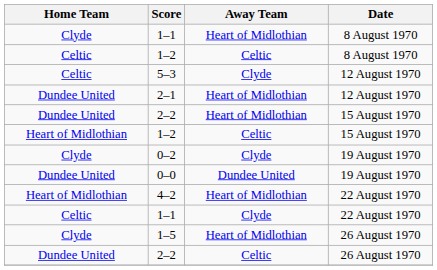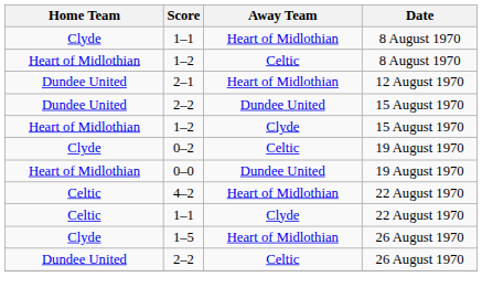 <table class="wikitable" style="text-align:center;">
 <tr>
 <th width=175>Home Team</th>
 <th width=20>Score</th>
 <th width=175>Away Team</th>
 <th width= 125>Date</th>
 </tr>
 <tr>
 <td><a href='#'>Clyde</a></td>
 <td>1–1</td>
 <td><a href='#'>Heart of Midlothian</a></td>
 <td>8 August 1970</td>
 </tr>
 <tr>
-<td><a href='#'>Celtic</a></td>
+<td><a href='#'>Heart of Midlothian</a></td>
 <td>1–2</td>
 <td><a href='#'>Celtic</a></td>
 <td>8 August 1970</td>
-</tr>
-<tr>
-<td><a href='#'>Celtic</a></td>
-<td>5–3</td>
-<td><a href='#'>Clyde</a></td>
-<td>12 August 1970</td>
 </tr>
 <tr>
 <td><a href='#'>Dundee United</a></td>
 <td>2–1</td>
 <td><a href='#'>Heart of Midlothian</a></td>
 <td>12 August 1970</td>
 </tr>
 <tr>
 <td><a href='#'>Dundee United</a></td>
 <td>2–2</td>
-<td><a href='#'>Heart of Midlothian</a></td>
+<td><a href='#'>Dundee United</a></td>
 <td>15 August 1970</td>
 </tr>
 <tr>
 <td><a href='#'>Heart of Midlothian</a></td>
 <td>1–2</td>
-<td><a href='#'>Celtic</a></td>
+<td><a href='#'>Clyde</a></td>
 <td>15 August 1970</td>
 </tr>
 <tr>
 <td><a href='#'>Clyde</a></td>
 <td>0–2</td>
-<td><a href='#'>Clyde</a></td>
+<td><a href='#'>Celtic</a></td>
 <td>19 August 1970</td>
 </tr>
 <tr>
-<td><a href='#'>Dundee United</a></td>
+<td><a href='#'>Heart of Midlothian</a></td>
 <td>0–0</td>
 <td><a href='#'>Dundee United</a></td>
 <td>19 August 1970</td>
 </tr>
 <tr>
-<td><a href='#'>Heart of Midlothian</a></td>
+<td><a href='#'>Celtic</a></td>
 <td>4–2</td>
 <td><a href='#'>Heart of Midlothian</a></td>
 <td>22 August 1970</td>
 </tr>
 <tr>
 <td><a href='#'>Celtic</a></td>
 <td>1–1</td>
 <td><a href='#'>Clyde</a></td>
 <td>22 August 1970</td>
 </tr>
 <tr>
 <td><a href='#'>Clyde</a></td>
 <td>1–5</td>
 <td><a href='#'>Heart of Midlothian</a></td>
 <td>26 August 1970</td>
 </tr>
 <tr>
 <td><a href='#'>Dundee United</a></td>
 <td>2–2</td>
 <td><a href='#'>Celtic</a></td>
 <td>26 August 1970</td>
 </tr>
 <tr>
 </tr>
 </table>
